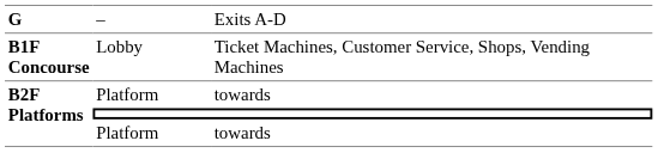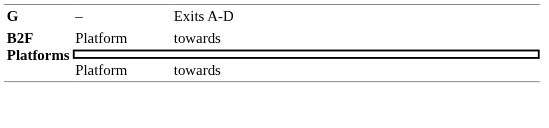 <table table border=0 cellspacing=0 cellpadding=3>
 <tr>
 <td style="border-top:solid 1px gray;" width=50 valign=top><strong>G</strong></td>
 <td style="border-top:solid 1px gray;" width=100 valign=top>–</td>
 <td style="border-top:solid 1px gray;" width=390 valign=top>Exits A-D</td>
-</tr>
-<tr>
-<td style="border-bottom:solid 1px gray; border-top:solid 1px gray;" valign=top width=50><strong>B1F<br>Concourse</strong></td>
-<td style="border-bottom:solid 1px gray; border-top:solid 1px gray;" valign=top width=100>Lobby</td>
-<td style="border-bottom:solid 1px gray; border-top:solid 1px gray;" valign=top width=390>Ticket Machines, Customer Service, Shops, Vending Machines</td>
 </tr>
 <tr>
 <td style="border-bottom:solid 1px gray;" rowspan="3" valign=top><strong>B2F<br>Platforms</strong></td>
 <td>Platform</td>
 <td>  towards  </td>
 </tr>
 <tr>
 <td style="border-right:solid 2px black;border-left:solid 2px black;border-top:solid 2px black;border-bottom:solid 2px black;text-align:center;" colspan=2></td>
 </tr>
 <tr>
 <td style="border-bottom:solid 1px gray;">Platform</td>
 <td style="border-bottom:solid 1px gray;">  towards   </td>
 </tr>
 </table>
